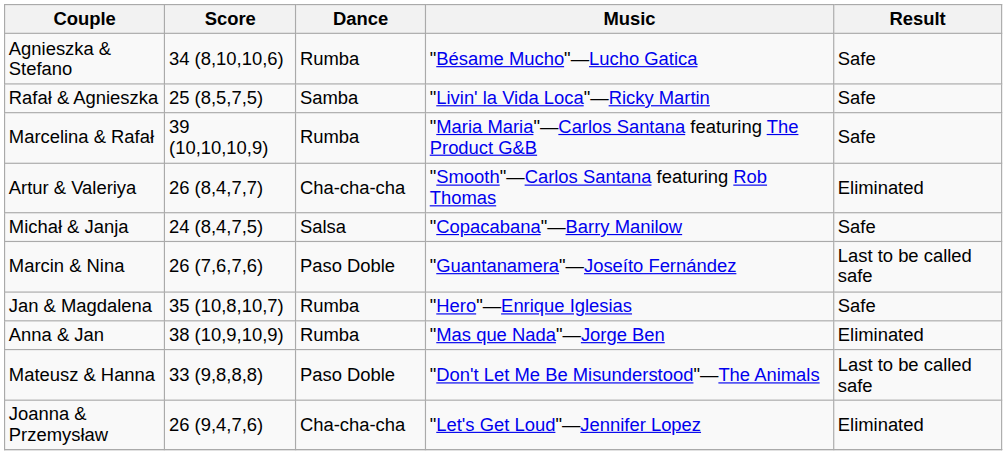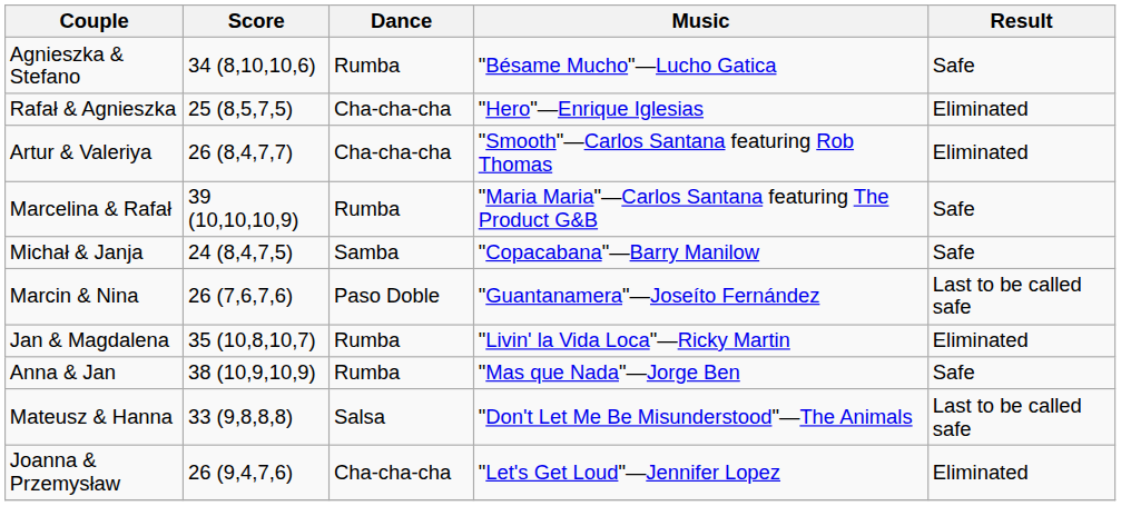 <table class="wikitable">
 <tr>
 <th width="140">Couple</th>
 <th width="110">Score</th>
 <th width="115">Dance</th>
 <th width="385">Music</th>
 <th width="150">Result</th>
 </tr>
 <tr>
 <td>Agnieszka & Stefano</td>
 <td>34 (8,10,10,6)</td>
 <td>Rumba</td>
 <td>"<a href='#'>Bésame Mucho</a>"—<a href='#'>Lucho Gatica</a></td>
 <td>Safe</td>
 </tr>
 <tr>
 <td>Rafał & Agnieszka</td>
 <td>25 (8,5,7,5)</td>
-<td>Samba</td>
-<td>"<a href='#'>Livin' la Vida Loca</a>"—<a href='#'>Ricky Martin</a></td>
-<td>Safe</td>
+<td>Cha-cha-cha</td>
+<td>"<a href='#'>Hero</a>"—<a href='#'>Enrique Iglesias</a></td>
+<td>Eliminated</td>
+</tr>
+<tr>
+<td>Artur & Valeriya</td>
+<td>26 (8,4,7,7)</td>
+<td>Cha-cha-cha</td>
+<td>"<a href='#'>Smooth</a>"—<a href='#'>Carlos Santana</a> featuring <a href='#'>Rob Thomas</a></td>
+<td>Eliminated</td>
 </tr>
 <tr>
 <td>Marcelina & Rafał</td>
 <td>39 (10,10,10,9)</td>
 <td>Rumba</td>
 <td>"<a href='#'>Maria Maria</a>"—<a href='#'>Carlos Santana</a> featuring <a href='#'>The Product G&B</a></td>
 <td>Safe</td>
 </tr>
 <tr>
-<td>Artur & Valeriya</td>
-<td>26 (8,4,7,7)</td>
-<td>Cha-cha-cha</td>
-<td>"<a href='#'>Smooth</a>"—<a href='#'>Carlos Santana</a> featuring <a href='#'>Rob Thomas</a></td>
-<td>Eliminated</td>
-</tr>
-<tr>
 <td>Michał & Janja</td>
 <td>24 (8,4,7,5)</td>
-<td>Salsa</td>
+<td>Samba</td>
 <td>"<a href='#'>Copacabana</a>"—<a href='#'>Barry Manilow</a></td>
 <td>Safe</td>
 </tr>
 <tr>
 <td>Marcin & Nina</td>
 <td>26 (7,6,7,6)</td>
 <td>Paso Doble</td>
 <td>"<a href='#'>Guantanamera</a>"—<a href='#'>Joseíto Fernández</a></td>
 <td>Last to be called safe</td>
 </tr>
 <tr>
 <td>Jan & Magdalena</td>
 <td>35 (10,8,10,7)</td>
 <td>Rumba</td>
-<td>"<a href='#'>Hero</a>"—<a href='#'>Enrique Iglesias</a></td>
-<td>Safe</td>
+<td>"<a href='#'>Livin' la Vida Loca</a>"—<a href='#'>Ricky Martin</a></td>
+<td>Eliminated</td>
 </tr>
 <tr>
 <td>Anna & Jan</td>
 <td>38 (10,9,10,9)</td>
 <td>Rumba</td>
 <td>"<a href='#'>Mas que Nada</a>"—<a href='#'>Jorge Ben</a></td>
-<td>Eliminated</td>
+<td>Safe</td>
 </tr>
 <tr>
 <td>Mateusz & Hanna</td>
 <td>33 (9,8,8,8)</td>
-<td>Paso Doble</td>
+<td>Salsa</td>
 <td>"<a href='#'>Don't Let Me Be Misunderstood</a>"—<a href='#'>The Animals</a></td>
 <td>Last to be called safe</td>
 </tr>
 <tr>
 <td>Joanna & Przemysław</td>
 <td>26 (9,4,7,6)</td>
 <td>Cha-cha-cha</td>
 <td>"<a href='#'>Let's Get Loud</a>"—<a href='#'>Jennifer Lopez</a></td>
 <td>Eliminated</td>
 </tr>
 <tr>
 </tr>
 </table>
